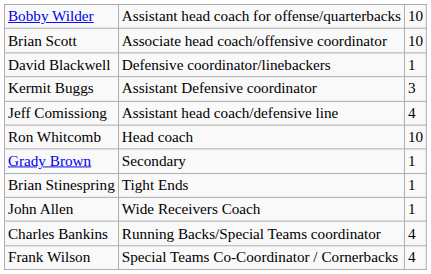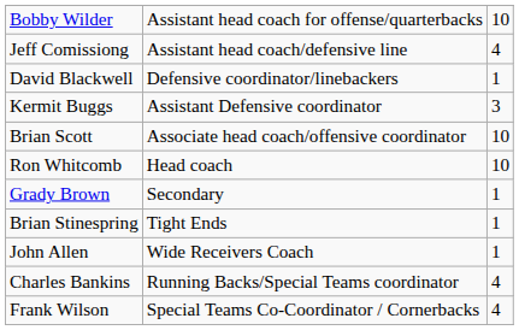 <table class="wikitable">
 <tr>
 </tr>
 <tr>
 <td><a href='#'>Bobby Wilder</a></td>
 <td>Assistant head coach for offense/quarterbacks</td>
 <td>10</td>
 </tr>
 <tr>
-<td>Brian Scott</td>
-<td>Associate head coach/offensive coordinator</td>
-<td>10</td>
+<td>Jeff Comissiong</td>
+<td>Assistant head coach/defensive line</td>
+<td>4</td>
 </tr>
 <tr>
 <td>David Blackwell</td>
 <td>Defensive coordinator/linebackers</td>
 <td>1</td>
 </tr>
 <tr>
 <td>Kermit Buggs</td>
 <td>Assistant Defensive coordinator</td>
 <td>3</td>
 </tr>
 <tr>
-<td>Jeff Comissiong</td>
-<td>Assistant head coach/defensive line</td>
-<td>4</td>
+<td>Brian Scott</td>
+<td>Associate head coach/offensive coordinator</td>
+<td>10</td>
 </tr>
 <tr>
 <td>Ron Whitcomb</td>
 <td>Head coach</td>
 <td>10</td>
 </tr>
 <tr>
 <td><a href='#'>Grady Brown</a></td>
 <td>Secondary</td>
 <td>1</td>
 </tr>
 <tr>
 <td>Brian Stinespring</td>
 <td>Tight Ends</td>
 <td>1</td>
 </tr>
 <tr>
 <td>John Allen</td>
 <td>Wide Receivers Coach</td>
 <td>1</td>
 </tr>
 <tr>
 <td>Charles Bankins</td>
 <td>Running Backs/Special Teams coordinator</td>
 <td>4</td>
 </tr>
 <tr>
 <td>Frank Wilson</td>
 <td>Special Teams Co-Coordinator / Cornerbacks</td>
 <td>4</td>
 </tr>
 </table>
